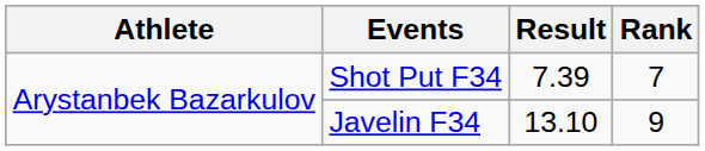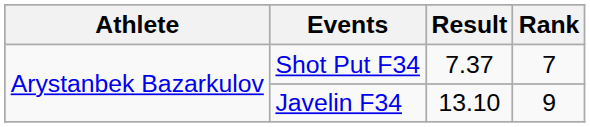 <table class=wikitable style="font-size:90%">
 <tr align=center>
 <th>Athlete</th>
 <th>Events</th>
 <th>Result</th>
 <th>Rank</th>
 </tr>
 <tr align=center>
 <td align=left rowspan=2><a href='#'>Arystanbek Bazarkulov</a></td>
 <td align=left><a href='#'>Shot Put F34</a></td>
-<td>7.39</td>
+<td>7.37</td>
 <td>7</td>
 </tr>
 <tr align=center>
 <td align=left><a href='#'>Javelin F34</a></td>
 <td>13.10</td>
 <td>9</td>
 </tr>
 </table>
